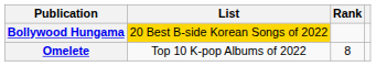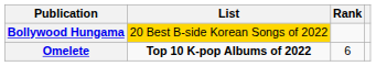 <table class="wikitable plainrowheaders sortable" style="text-align:center;">
 <tr>
 <th>Publication</th>
 <th>List</th>
 <th>Rank</th>
 <th class=unsortable></th>
 </tr>
 <tr>
 <th scope="row"><a href='#'>Bollywood Hungama</a></th>
 <td style="background: gold;">20 Best B-side Korean Songs of 2022</td>
 <td></td>
 <td></td>
 </tr>
 <tr>
 <th scope="row"><a href='#'>Omelete</a></th>
-<td>Top 10 K-pop Albums of 2022</td>
-<td>8</td>
+<td><strong>Top 10 K-pop Albums of 2022</strong></td>
+<td>6</td>
 <td></td>
 </tr>
 </table>
